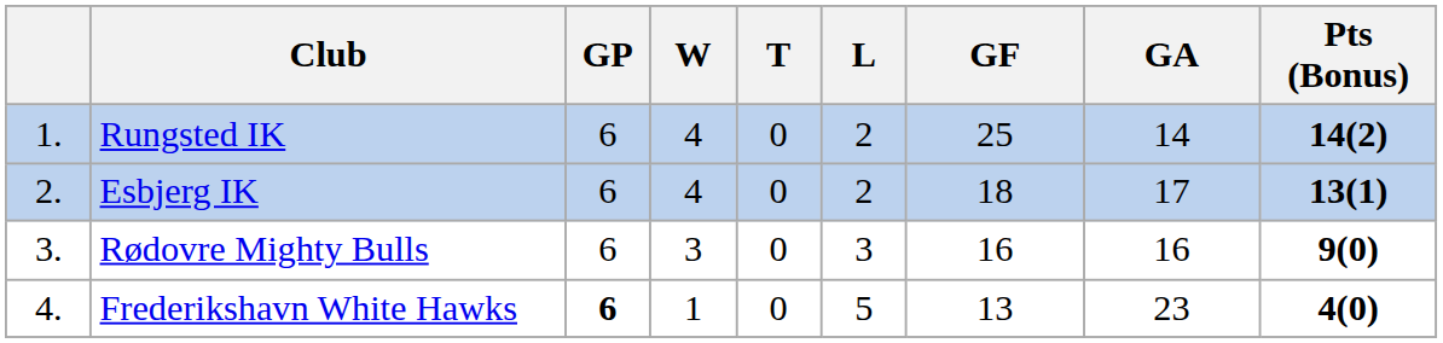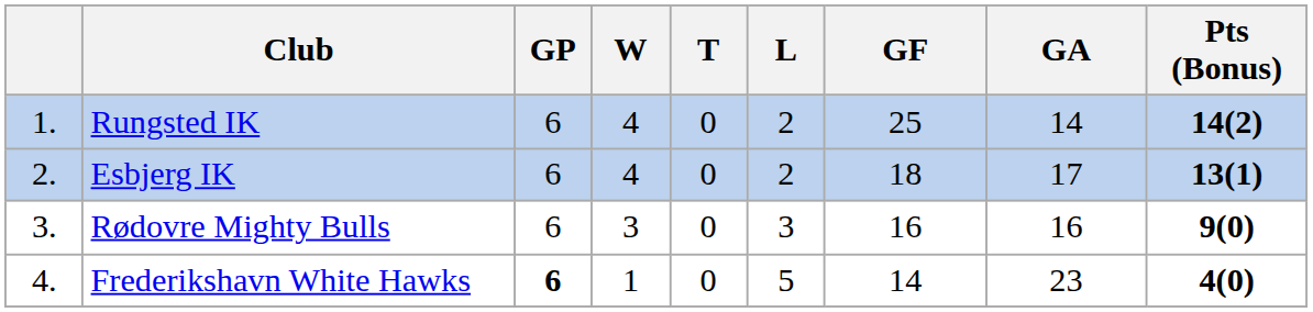 <table class="wikitable">
 <tr>
 <th width="30"></th>
 <th width="200">Club</th>
 <th width="30">GP</th>
 <th width="30">W</th>
 <th width="30">T</th>
 <th width="30">L</th>
 <th width="70">GF</th>
 <th width="70">GA</th>
 <th width="70">Pts (Bonus)</th>
 </tr>
 <tr bgcolor="#BCD2EE" align="center">
 <td>1.</td>
 <td align="left"><a href='#'>Rungsted IK</a></td>
 <td>6</td>
 <td>4</td>
 <td>0</td>
 <td>2</td>
 <td>25</td>
 <td>14</td>
 <td><strong>14(2)</strong></td>
 </tr>
 <tr bgcolor="#BCD2EE" align="center">
 <td>2.</td>
 <td align="left"><a href='#'>Esbjerg IK</a></td>
 <td>6</td>
 <td>4</td>
 <td>0</td>
 <td>2</td>
 <td>18</td>
 <td>17</td>
 <td><strong>13(1)</strong></td>
 </tr>
 <tr bgcolor="#FFFFFF" align="center">
 <td>3.</td>
 <td align="left"><a href='#'>Rødovre Mighty Bulls</a></td>
 <td>6</td>
 <td>3</td>
 <td>0</td>
 <td>3</td>
 <td>16</td>
 <td>16</td>
 <td><strong>9(0)</strong></td>
 </tr>
 <tr bgcolor="#FFFFFF" align="center">
 <td>4.</td>
 <td align="left"><a href='#'>Frederikshavn White Hawks</a></td>
 <td><strong>6</strong></td>
 <td>1</td>
 <td>0</td>
 <td>5</td>
-<td>13</td>
+<td>14</td>
 <td>23</td>
 <td><strong>4(0)</strong></td>
 </tr>
 </table>
